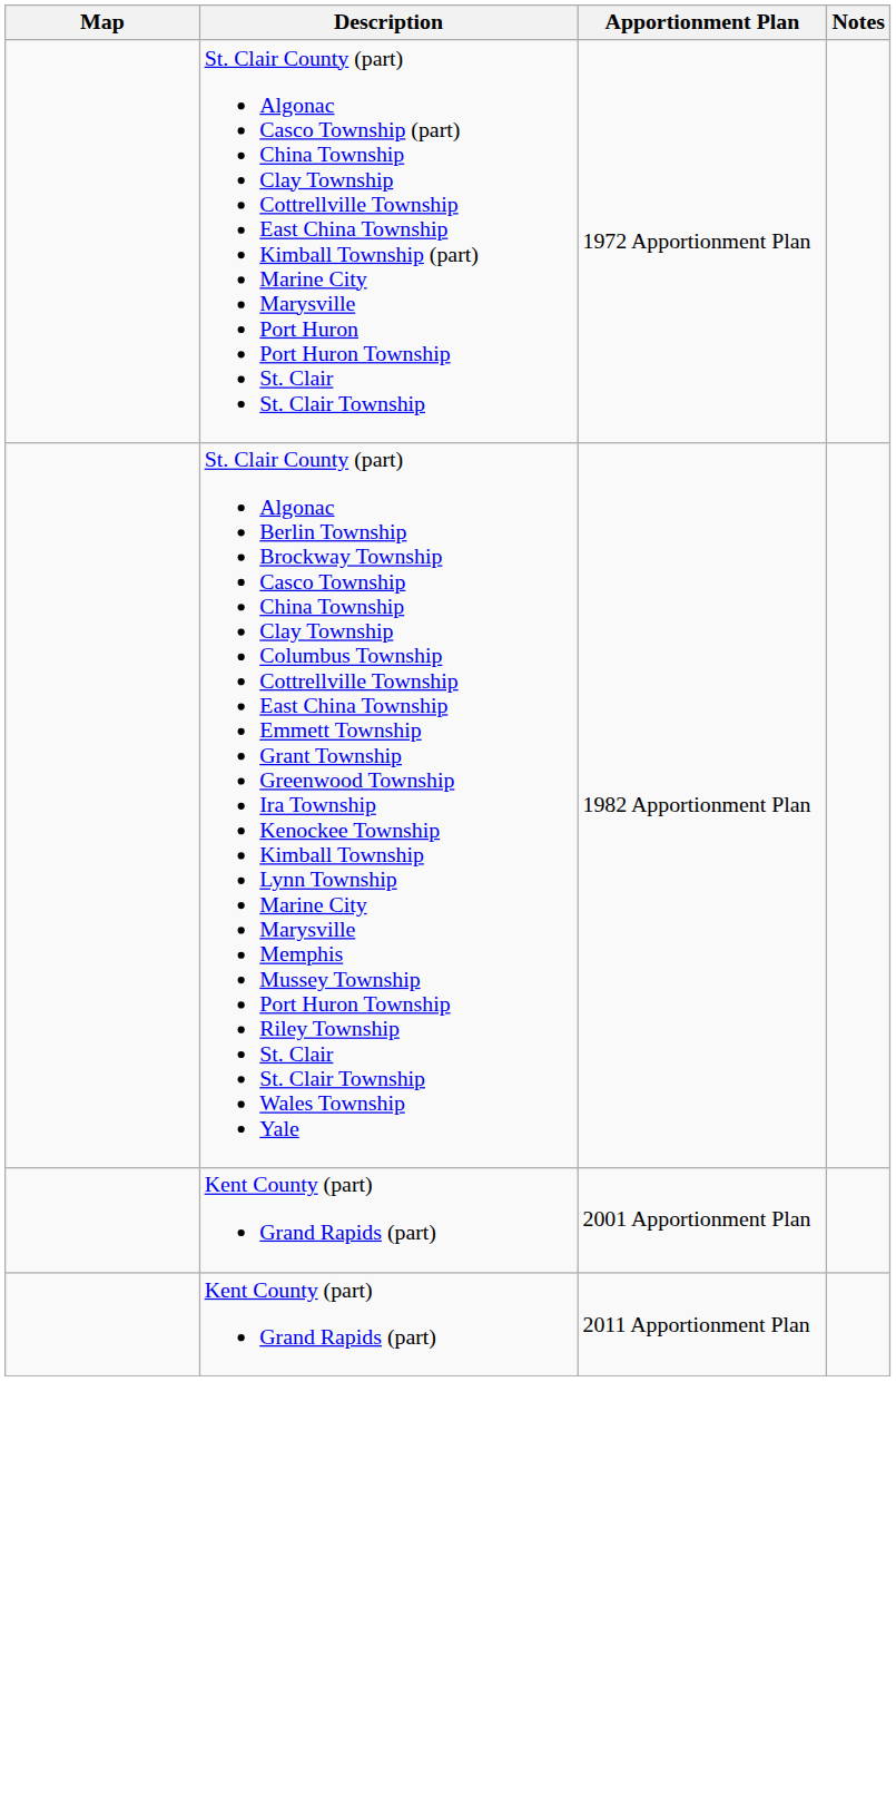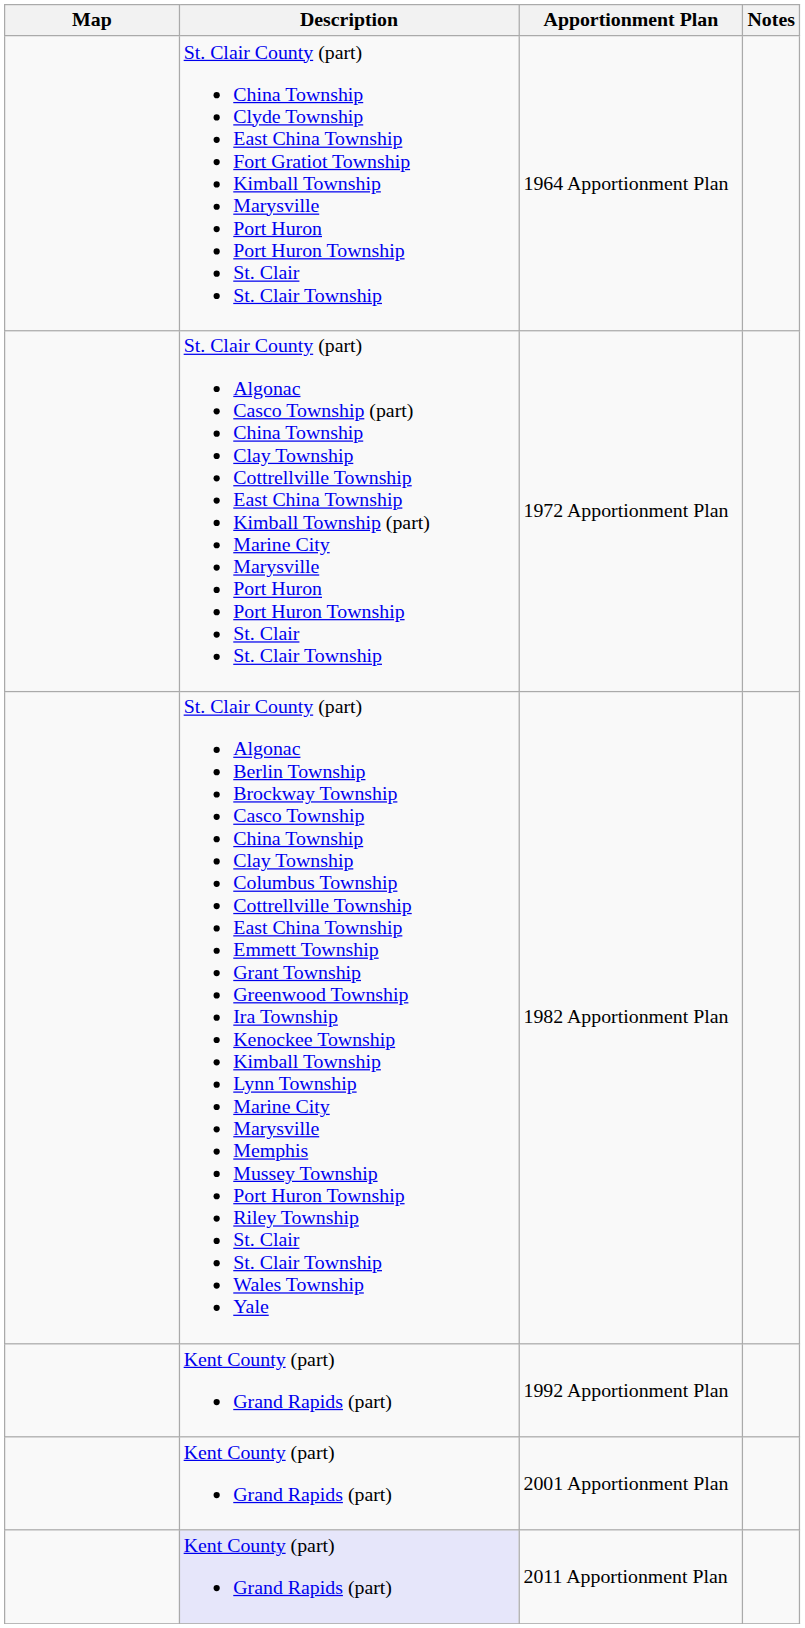 <table class="wikitable sortable">
 <tr>
 <th style="width:100pt;">Map</th>
 <th style="width:200pt;">Description</th>
 <th style="width:130pt;">Apportionment Plan</th>
 <th style="width:15pt;">Notes</th>
+</tr>
+<tr>
+<td></td>
+<td><a href='#'>St. Clair County</a> (part)<br><ul><li><a href='#'>China Township</a></li><li><a href='#'>Clyde Township</a></li><li><a href='#'>East China Township</a></li><li><a href='#'>Fort Gratiot Township</a></li><li><a href='#'>Kimball Township</a></li><li><a href='#'>Marysville</a></li><li><a href='#'>Port Huron</a></li><li><a href='#'>Port Huron Township</a></li><li><a href='#'>St. Clair</a></li><li><a href='#'>St. Clair Township</a></li></ul></td>
+<td>1964 Apportionment Plan</td>
+<td></td>
 </tr>
 <tr>
 <td></td>
 <td><a href='#'>St. Clair County</a> (part)<br><ul><li><a href='#'>Algonac</a></li><li><a href='#'>Casco Township</a> (part)</li><li><a href='#'>China Township</a></li><li><a href='#'>Clay Township</a></li><li><a href='#'>Cottrellville Township</a></li><li><a href='#'>East China Township</a></li><li><a href='#'>Kimball Township</a> (part)</li><li><a href='#'>Marine City</a></li><li><a href='#'>Marysville</a></li><li><a href='#'>Port Huron</a></li><li><a href='#'>Port Huron Township</a></li><li><a href='#'>St. Clair</a></li><li><a href='#'>St. Clair Township</a></li></ul></td>
 <td>1972 Apportionment Plan</td>
 <td></td>
 </tr>
 <tr>
 <td></td>
 <td><a href='#'>St. Clair County</a> (part)<br><ul><li><a href='#'>Algonac</a></li><li><a href='#'>Berlin Township</a></li><li><a href='#'>Brockway Township</a></li><li><a href='#'>Casco Township</a></li><li><a href='#'>China Township</a></li><li><a href='#'>Clay Township</a></li><li><a href='#'>Columbus Township</a></li><li><a href='#'>Cottrellville Township</a></li><li><a href='#'>East China Township</a></li><li><a href='#'>Emmett Township</a></li><li><a href='#'>Grant Township</a></li><li><a href='#'>Greenwood Township</a></li><li><a href='#'>Ira Township</a></li><li><a href='#'>Kenockee Township</a></li><li><a href='#'>Kimball Township</a></li><li><a href='#'>Lynn Township</a></li><li><a href='#'>Marine City</a></li><li><a href='#'>Marysville</a></li><li><a href='#'>Memphis</a></li><li><a href='#'>Mussey Township</a></li><li><a href='#'>Port Huron Township</a></li><li><a href='#'>Riley Township</a></li><li><a href='#'>St. Clair</a></li><li><a href='#'>St. Clair Township</a></li><li><a href='#'>Wales Township</a></li><li><a href='#'>Yale</a></li></ul></td>
 <td>1982 Apportionment Plan</td>
 <td></td>
 </tr>
 <tr>
 <td></td>
 <td><a href='#'>Kent County</a> (part)<br><ul><li><a href='#'>Grand Rapids</a> (part)</li></ul></td>
+<td>1992 Apportionment Plan</td>
+<td></td>
+</tr>
+<tr>
+<td></td>
+<td><a href='#'>Kent County</a> (part)<br><ul><li><a href='#'>Grand Rapids</a> (part)</li></ul></td>
 <td>2001 Apportionment Plan</td>
 <td></td>
 </tr>
 <tr>
 <td></td>
-<td><a href='#'>Kent County</a> (part)<br><ul><li><a href='#'>Grand Rapids</a> (part)</li></ul></td>
+<td style="background: lavender;"><a href='#'>Kent County</a> (part)<br><ul><li><a href='#'>Grand Rapids</a> (part)</li></ul></td>
 <td>2011 Apportionment Plan</td>
 <td></td>
 </tr>
 <tr>
 </tr>
 </table>
